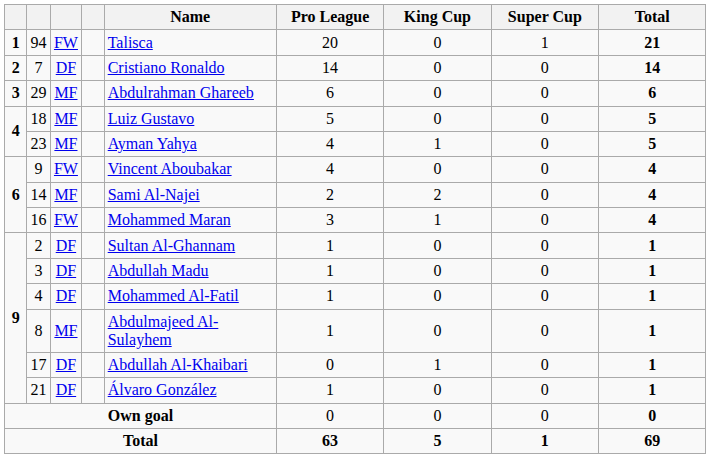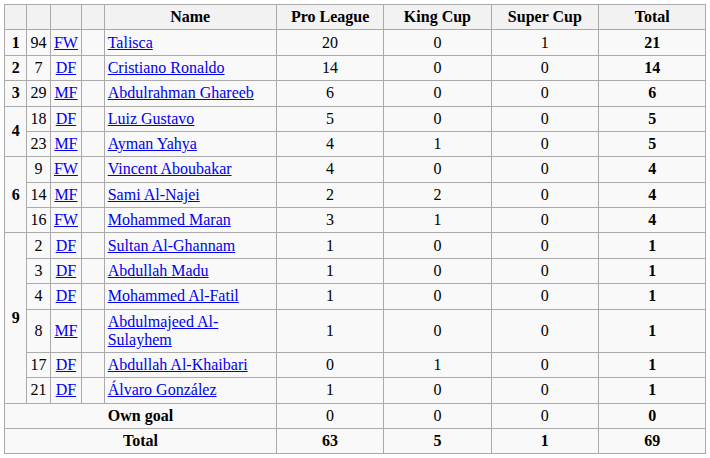 <table class="wikitable" style="text-align:center">
 <tr>
 <th width=15></th>
 <th width=15></th>
 <th width=15></th>
 <th width=15></th>
 <th width=165>Name</th>
 <th width=100>Pro League</th>
 <th width=100>King Cup</th>
 <th width=100>Super Cup</th>
 <th width=100>Total</th>
 </tr>
 <tr>
 <td><strong>1</strong></td>
 <td>94</td>
 <td><a href='#'>FW</a></td>
 <td></td>
 <td align=left><a href='#'>Talisca</a></td>
 <td>20</td>
 <td>0</td>
 <td>1</td>
 <td><strong>21</strong></td>
 </tr>
 <tr>
 <td><strong>2</strong></td>
 <td>7</td>
 <td><a href='#'>DF</a></td>
 <td></td>
 <td align=left><a href='#'>Cristiano Ronaldo</a></td>
 <td>14</td>
 <td>0</td>
 <td>0</td>
 <td><strong>14</strong></td>
 </tr>
 <tr>
 <td><strong>3</strong></td>
 <td>29</td>
 <td><a href='#'>MF</a></td>
 <td></td>
 <td align=left><a href='#'>Abdulrahman Ghareeb</a></td>
 <td>6</td>
 <td>0</td>
 <td>0</td>
 <td><strong>6</strong></td>
 </tr>
 <tr>
 <td rowspan=2><strong>4</strong></td>
 <td>18</td>
-<td><a href='#'>MF</a></td>
+<td><a href='#'>DF</a></td>
 <td></td>
 <td align=left><a href='#'>Luiz Gustavo</a></td>
 <td>5</td>
 <td>0</td>
 <td>0</td>
 <td><strong>5</strong></td>
 </tr>
 <tr>
 <td>23</td>
 <td><a href='#'>MF</a></td>
 <td></td>
 <td align=left><a href='#'>Ayman Yahya</a></td>
 <td>4</td>
 <td>1</td>
 <td>0</td>
 <td><strong>5</strong></td>
 </tr>
 <tr>
 <td rowspan=3><strong>6</strong></td>
 <td>9</td>
 <td><a href='#'>FW</a></td>
 <td></td>
 <td align=left><a href='#'>Vincent Aboubakar</a></td>
 <td>4</td>
 <td>0</td>
 <td>0</td>
 <td><strong>4</strong></td>
 </tr>
 <tr>
 <td>14</td>
 <td><a href='#'>MF</a></td>
 <td></td>
 <td align=left><a href='#'>Sami Al-Najei</a></td>
 <td>2</td>
 <td>2</td>
 <td>0</td>
 <td><strong>4</strong></td>
 </tr>
 <tr>
 <td>16</td>
 <td><a href='#'>FW</a></td>
 <td></td>
 <td align=left><a href='#'>Mohammed Maran</a></td>
 <td>3</td>
 <td>1</td>
 <td>0</td>
 <td><strong>4</strong></td>
 </tr>
 <tr>
 <td rowspan=6><strong>9</strong></td>
 <td>2</td>
 <td><a href='#'>DF</a></td>
 <td></td>
 <td align=left><a href='#'>Sultan Al-Ghannam</a></td>
 <td>1</td>
 <td>0</td>
 <td>0</td>
 <td><strong>1</strong></td>
 </tr>
 <tr>
 <td>3</td>
 <td><a href='#'>DF</a></td>
 <td></td>
 <td align=left><a href='#'>Abdullah Madu</a></td>
 <td>1</td>
 <td>0</td>
 <td>0</td>
 <td><strong>1</strong></td>
 </tr>
 <tr>
 <td>4</td>
 <td><a href='#'>DF</a></td>
 <td></td>
 <td align=left><a href='#'>Mohammed Al-Fatil</a></td>
 <td>1</td>
 <td>0</td>
 <td>0</td>
 <td><strong>1</strong></td>
 </tr>
 <tr>
 <td>8</td>
 <td><a href='#'>MF</a></td>
 <td></td>
 <td align=left><a href='#'>Abdulmajeed Al-Sulayhem</a></td>
 <td>1</td>
 <td>0</td>
 <td>0</td>
 <td><strong>1</strong></td>
 </tr>
 <tr>
 <td>17</td>
 <td><a href='#'>DF</a></td>
 <td></td>
 <td align=left><a href='#'>Abdullah Al-Khaibari</a></td>
 <td>0</td>
 <td>1</td>
 <td>0</td>
 <td><strong>1</strong></td>
 </tr>
 <tr>
 <td>21</td>
 <td><a href='#'>DF</a></td>
 <td></td>
 <td align=left><a href='#'>Álvaro González</a></td>
 <td>1</td>
 <td>0</td>
 <td>0</td>
 <td><strong>1</strong></td>
 </tr>
 <tr>
 <td colspan=5><strong>Own goal</strong></td>
 <td>0</td>
 <td>0</td>
 <td>0</td>
 <td><strong>0</strong></td>
 </tr>
 <tr>
 <td colspan=5><strong>Total</strong></td>
 <td><strong>63</strong></td>
 <td><strong>5</strong></td>
 <td><strong>1</strong></td>
 <td><strong>69</strong></td>
 </tr>
 </table>
